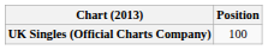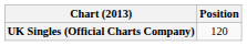 <table class="wikitable plainrowheaders" style="text-align:center">
 <tr>
 <th scope="col">Chart (2013)</th>
 <th scope="col">Position</th>
 </tr>
 <tr>
 <th scope="row">UK Singles (Official Charts Company)</th>
-<td>100</td>
+<td>120</td>
 </tr>
 </table>
